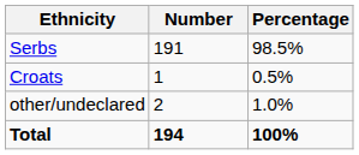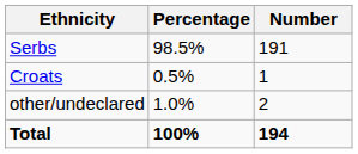 <table class="wikitable">
 <tr>
 <th width="100px">Ethnicity</th>
+<th width="80px">Percentage</th>
 <th width="80px">Number</th>
-<th width="80px">Percentage</th>
 </tr>
 <tr>
 <td><a href='#'>Serbs</a></td>
+<td>98.5%</td>
 <td>191</td>
-<td>98.5%</td>
 </tr>
 <tr>
 <td><a href='#'>Croats</a></td>
+<td>0.5%</td>
 <td>1</td>
-<td>0.5%</td>
 </tr>
 <tr>
 <td>other/undeclared</td>
+<td>1.0%</td>
 <td>2</td>
-<td>1.0%</td>
 </tr>
 <tr>
 <td><strong>Total</strong></td>
+<td><strong>100%</strong></td>
 <td><strong>194</strong></td>
-<td><strong>100%</strong></td>
 </tr>
 </table>
